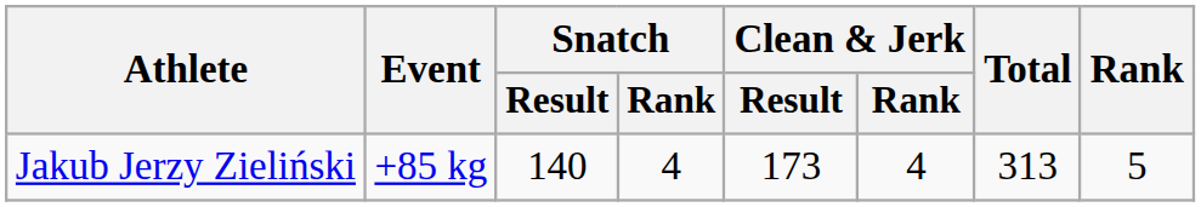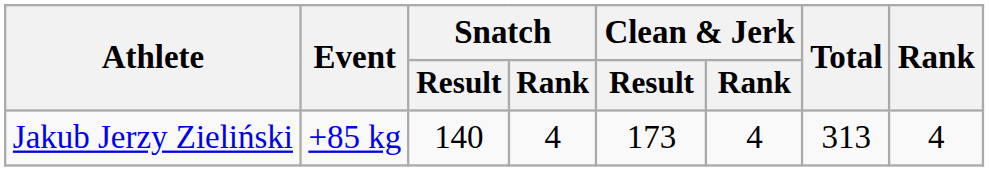 <table class="wikitable" style="font-size:90%">
 <tr>
 <th rowspan="2">Athlete</th>
 <th rowspan="2">Event</th>
 <th colspan="2">Snatch</th>
 <th colspan="2">Clean & Jerk</th>
 <th rowspan="2">Total</th>
 <th rowspan="2">Rank</th>
 </tr>
 <tr style="font-size:95%">
 <th>Result</th>
 <th>Rank</th>
 <th>Result</th>
 <th>Rank</th>
 </tr>
 <tr align=center>
 <td align=left><a href='#'>Jakub Jerzy Zieliński</a></td>
 <td align=left><a href='#'>+85 kg</a></td>
 <td>140</td>
 <td>4</td>
 <td>173</td>
 <td>4</td>
 <td>313</td>
-<td>5</td>
+<td>4</td>
 </tr>
 </table>
